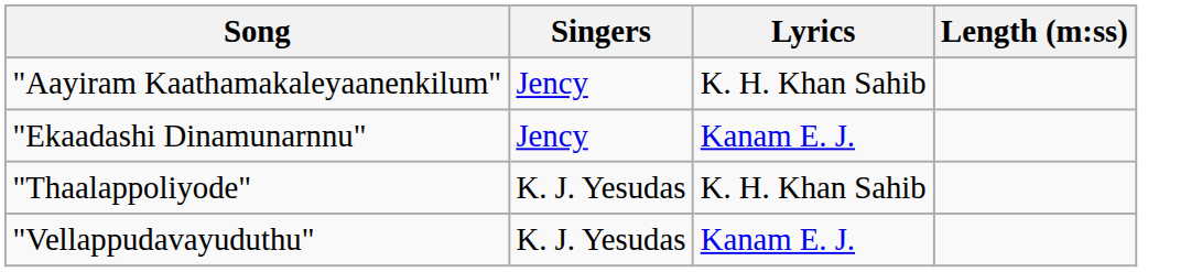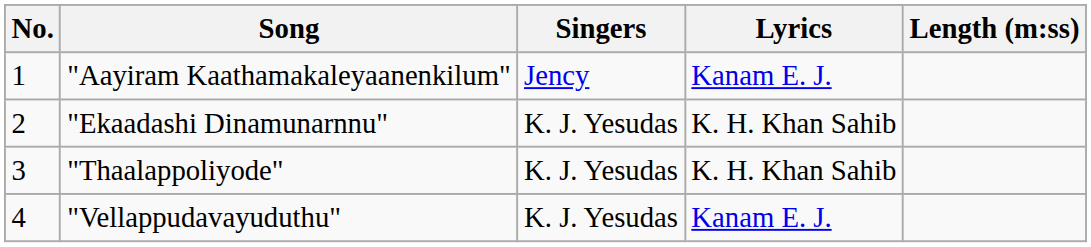 <table class="wikitable" style="font-size:95%;">
 <tr>
+<th>No.</th>
 <th>Song</th>
 <th>Singers</th>
 <th>Lyrics</th>
 <th>Length (m:ss)</th>
 </tr>
 <tr>
+<td>1</td>
 <td>"Aayiram Kaathamakaleyaanenkilum"</td>
-<td><a href='#'>Jency</a></td>
-<td>K. H. Khan Sahib</td>
-<td></td>
-</tr>
-<tr>
-<td>"Ekaadashi Dinamunarnnu"</td>
 <td><a href='#'>Jency</a></td>
 <td><a href='#'>Kanam E. J.</a></td>
 <td></td>
 </tr>
 <tr>
+<td>2</td>
+<td>"Ekaadashi Dinamunarnnu"</td>
+<td>K. J. Yesudas</td>
+<td>K. H. Khan Sahib</td>
+<td></td>
+</tr>
+<tr>
+<td>3</td>
 <td>"Thaalappoliyode"</td>
 <td>K. J. Yesudas</td>
 <td>K. H. Khan Sahib</td>
 <td></td>
 </tr>
 <tr>
+<td>4</td>
 <td>"Vellappudavayuduthu"</td>
 <td>K. J. Yesudas</td>
 <td><a href='#'>Kanam E. J.</a></td>
 <td></td>
 </tr>
 </table>
